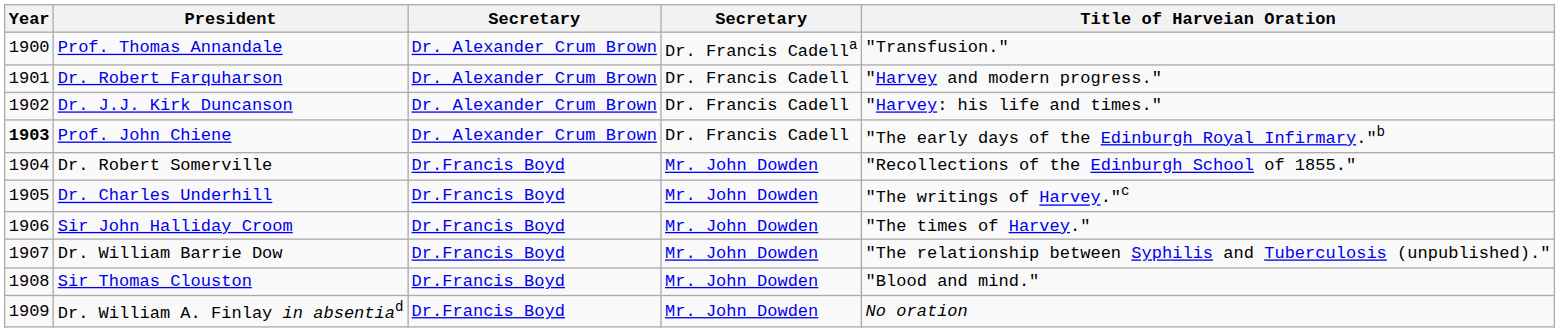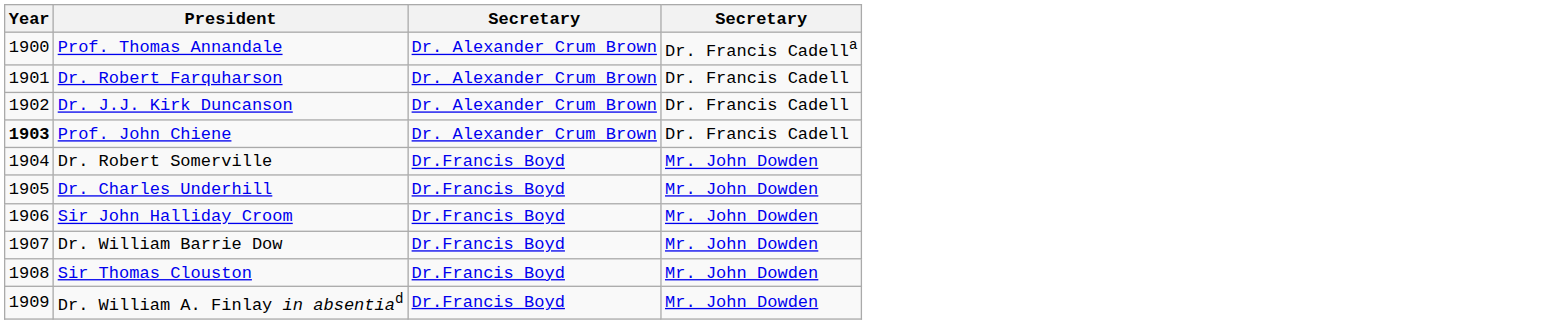 <table class="wikitable">
 <tr>
 <th>Year</th>
 <th>President</th>
 <th>Secretary</th>
 <th>Secretary</th>
-<th>Title of Harveian Oration</th>
 </tr>
 <tr>
 <td>1900</td>
 <td><a href='#'>Prof. Thomas Annandale</a></td>
 <td><a href='#'>Dr. Alexander Crum Brown</a></td>
 <td>Dr. Francis Cadell<sup>a</sup></td>
-<td>"Transfusion."</td>
 </tr>
 <tr>
 <td>1901</td>
 <td><a href='#'>Dr. Robert Farquharson</a></td>
 <td><a href='#'>Dr. Alexander Crum Brown</a></td>
 <td>Dr. Francis Cadell</td>
-<td>"<a href='#'>Harvey</a> and modern progress."</td>
 </tr>
 <tr>
 <td>1902</td>
 <td><a href='#'>Dr. J.J. Kirk Duncanson</a></td>
 <td><a href='#'>Dr. Alexander Crum Brown</a></td>
 <td>Dr. Francis Cadell</td>
-<td>"<a href='#'>Harvey</a>: his life and times."</td>
 </tr>
 <tr>
 <td><strong>1903</strong></td>
 <td><a href='#'>Prof. John Chiene</a></td>
 <td><a href='#'>Dr. Alexander Crum Brown</a></td>
 <td>Dr. Francis Cadell</td>
-<td>"The early days of the <a href='#'>Edinburgh Royal Infirmary</a>."<sup>b</sup></td>
 </tr>
 <tr>
 <td>1904</td>
 <td>Dr. Robert Somerville</td>
 <td><a href='#'>Dr.Francis Boyd</a></td>
 <td><a href='#'>Mr. John Dowden</a></td>
-<td>"Recollections of the <a href='#'>Edinburgh School</a> of 1855."</td>
 </tr>
 <tr>
 <td>1905</td>
 <td><a href='#'>Dr. Charles Underhill</a></td>
 <td><a href='#'>Dr.Francis Boyd</a></td>
 <td><a href='#'>Mr. John Dowden</a></td>
-<td>"The writings of <a href='#'>Harvey</a>."<sup>c</sup></td>
 </tr>
 <tr>
 <td>1906</td>
 <td><a href='#'>Sir John Halliday Croom</a></td>
 <td><a href='#'>Dr.Francis Boyd</a></td>
 <td><a href='#'>Mr. John Dowden</a></td>
-<td>"The times of <a href='#'>Harvey</a>."</td>
 </tr>
 <tr>
 <td>1907</td>
 <td>Dr. William Barrie Dow</td>
 <td><a href='#'>Dr.Francis Boyd</a></td>
 <td><a href='#'>Mr. John Dowden</a></td>
-<td>"The relationship between <a href='#'>Syphilis</a> and <a href='#'>Tuberculosis</a> (unpublished)."</td>
 </tr>
 <tr>
 <td>1908</td>
 <td><a href='#'>Sir Thomas Clouston</a></td>
 <td><a href='#'>Dr.Francis Boyd</a></td>
 <td><a href='#'>Mr. John Dowden</a></td>
-<td>"Blood and mind."</td>
 </tr>
 <tr>
 <td>1909</td>
 <td>Dr. William A. Finlay <em>in absentia</em><sup>d</sup></td>
 <td><a href='#'>Dr.Francis Boyd</a></td>
 <td><a href='#'>Mr. John Dowden</a></td>
-<td><em>No oration</em></td>
 </tr>
 </table>
